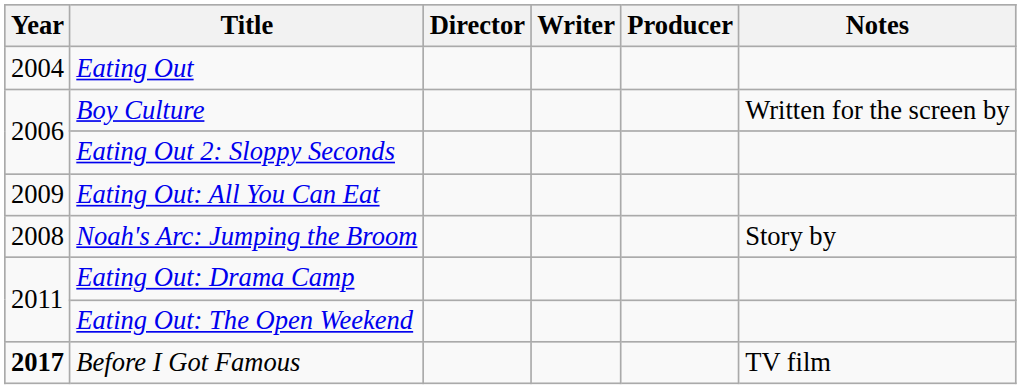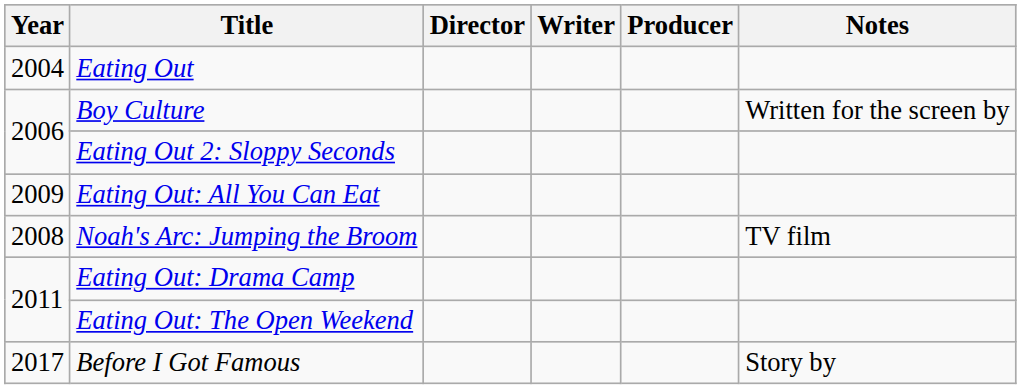 <table class="wikitable">
 <tr>
 <th>Year</th>
 <th>Title</th>
 <th>Director</th>
 <th>Writer</th>
 <th>Producer</th>
 <th>Notes</th>
 </tr>
 <tr>
 <td>2004</td>
 <td><em><a href='#'>Eating Out</a></em></td>
 <td></td>
 <td></td>
 <td></td>
 <td></td>
 </tr>
 <tr>
 <td rowspan="2">2006</td>
 <td><em><a href='#'>Boy Culture</a></em></td>
 <td></td>
 <td></td>
 <td></td>
 <td>Written for the screen by</td>
 </tr>
 <tr>
 <td><em><a href='#'>Eating Out 2: Sloppy Seconds</a></em></td>
 <td></td>
 <td></td>
 <td></td>
 <td></td>
 </tr>
 <tr>
 <td>2009</td>
 <td><em><a href='#'>Eating Out: All You Can Eat</a></em></td>
 <td></td>
 <td></td>
 <td></td>
 <td></td>
 </tr>
 <tr>
 <td>2008</td>
 <td><em><a href='#'>Noah's Arc: Jumping the Broom</a></em></td>
 <td></td>
 <td></td>
 <td></td>
-<td>Story by</td>
+<td>TV film</td>
 </tr>
 <tr>
 <td rowspan="2">2011</td>
 <td><em><a href='#'>Eating Out: Drama Camp</a></em></td>
 <td></td>
 <td></td>
 <td></td>
 <td></td>
 </tr>
 <tr>
 <td><em><a href='#'>Eating Out: The Open Weekend</a></em></td>
 <td></td>
 <td></td>
 <td></td>
 <td></td>
 </tr>
 <tr>
-<td><strong>2017</strong></td>
+<td>2017</td>
 <td><em>Before I Got Famous</em></td>
 <td></td>
 <td></td>
 <td></td>
-<td>TV film</td>
+<td>Story by</td>
 </tr>
 </table>
